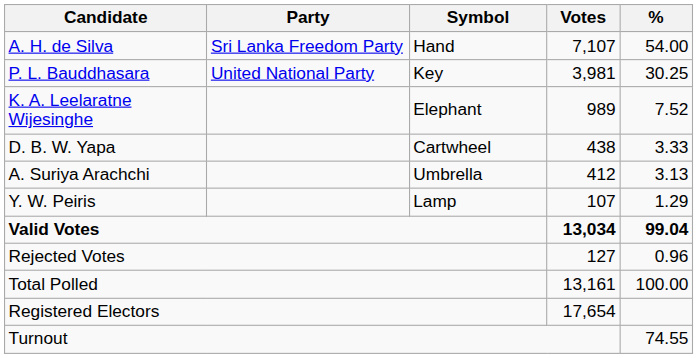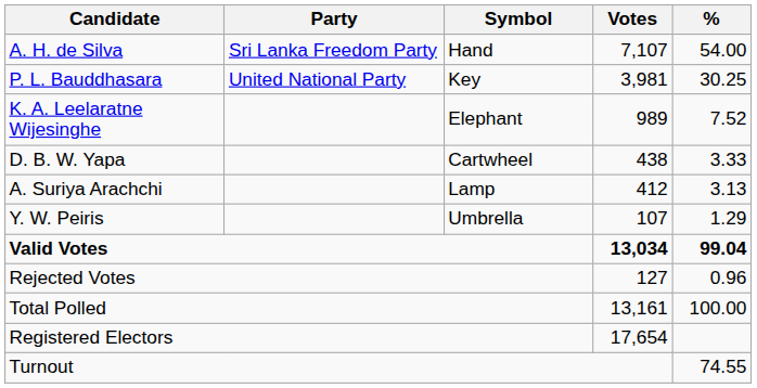 <table class="wikitable" border="1" style="text-align:right;">
 <tr>
 <th align=left width="180">Candidate</th>
 <th align=left width="180">Party</th>
 <th align=left width="120">Symbol</th>
 <th align=left width="60">Votes</th>
 <th align=left width="60">%</th>
 </tr>
 <tr>
 <td align=left><a href='#'>A. H. de Silva</a></td>
 <td align=left><a href='#'>Sri Lanka Freedom Party</a></td>
 <td align=left>Hand</td>
 <td>7,107</td>
 <td>54.00</td>
 </tr>
 <tr>
 <td align=left><a href='#'>P. L. Bauddhasara</a></td>
 <td align=left><a href='#'>United National Party</a></td>
 <td align=left>Key</td>
 <td>3,981</td>
 <td>30.25</td>
 </tr>
 <tr>
 <td align=left><a href='#'>K. A. Leelaratne Wijesinghe</a></td>
 <td align=left></td>
 <td align=left>Elephant</td>
 <td>989</td>
 <td>7.52</td>
 </tr>
 <tr>
 <td align=left>D. B. W. Yapa</td>
 <td align=left></td>
 <td align=left>Cartwheel</td>
 <td>438</td>
 <td>3.33</td>
 </tr>
 <tr>
 <td align=left>A. Suriya Arachchi</td>
 <td align=left></td>
-<td align=left>Umbrella</td>
+<td align=left>Lamp</td>
 <td>412</td>
 <td>3.13</td>
 </tr>
 <tr>
 <td align=left>Y. W. Peiris</td>
 <td align=left></td>
-<td align=left>Lamp</td>
+<td align=left>Umbrella</td>
 <td>107</td>
 <td>1.29</td>
 </tr>
 <tr>
 <td align=left colspan=3><strong>Valid Votes</strong></td>
 <td><strong>13,034</strong></td>
 <td><strong>99.04</strong></td>
 </tr>
 <tr>
 <td align=left colspan=3>Rejected Votes</td>
 <td>127</td>
 <td>0.96</td>
 </tr>
 <tr>
 <td align=left colspan=3>Total Polled</td>
 <td>13,161</td>
 <td>100.00</td>
 </tr>
 <tr>
 <td align=left colspan=3>Registered Electors</td>
 <td>17,654</td>
 <td></td>
 </tr>
 <tr>
 <td align=left colspan=4>Turnout</td>
 <td>74.55</td>
 </tr>
 </table>
